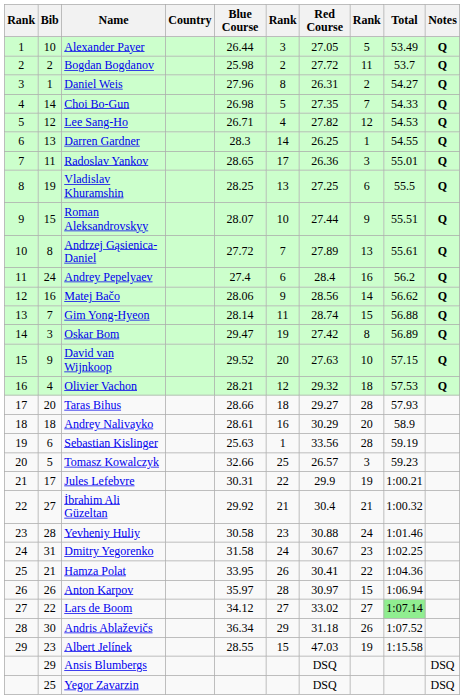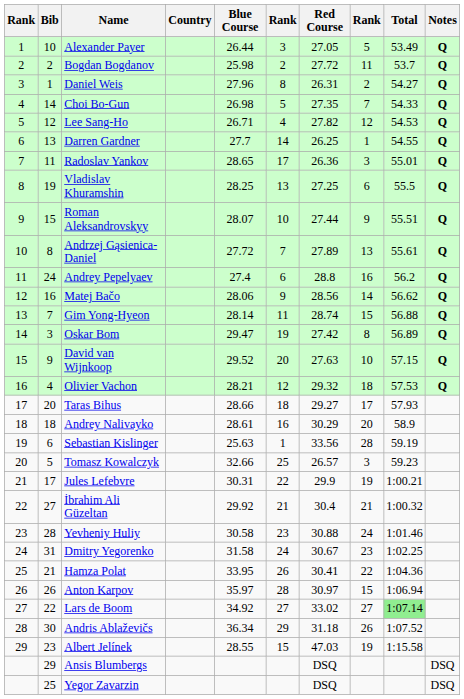 <table class="wikitable sortable" style="text-align:center">
 <tr>
 <th>Rank</th>
 <th>Bib</th>
 <th>Name</th>
 <th>Country</th>
 <th>Blue Course</th>
 <th>Rank</th>
 <th>Red Course</th>
 <th>Rank</th>
 <th>Total</th>
 <th>Notes</th>
 </tr>
 <tr bgcolor=ccffcc>
 <td>1</td>
 <td>10</td>
 <td align=left><a href='#'>Alexander Payer</a></td>
 <td align=left></td>
 <td>26.44</td>
 <td>3</td>
 <td>27.05</td>
 <td>5</td>
 <td>53.49</td>
 <td><strong>Q</strong></td>
 </tr>
 <tr bgcolor=ccffcc>
 <td>2</td>
 <td>2</td>
 <td align=left><a href='#'>Bogdan Bogdanov</a></td>
 <td align=left></td>
 <td>25.98</td>
 <td>2</td>
 <td>27.72</td>
 <td>11</td>
 <td>53.7</td>
 <td><strong>Q</strong></td>
 </tr>
 <tr bgcolor=ccffcc>
 <td>3</td>
 <td>1</td>
 <td align=left><a href='#'>Daniel Weis</a></td>
 <td align=left></td>
 <td>27.96</td>
 <td>8</td>
 <td>26.31</td>
 <td>2</td>
 <td>54.27</td>
 <td><strong>Q</strong></td>
 </tr>
 <tr bgcolor=ccffcc>
 <td>4</td>
 <td>14</td>
 <td align=left><a href='#'>Choi Bo-Gun</a></td>
 <td align=left></td>
 <td>26.98</td>
 <td>5</td>
 <td>27.35</td>
 <td>7</td>
 <td>54.33</td>
 <td><strong>Q</strong></td>
 </tr>
 <tr bgcolor=ccffcc>
 <td>5</td>
 <td>12</td>
 <td align=left><a href='#'>Lee Sang-Ho</a></td>
 <td align=left></td>
 <td>26.71</td>
 <td>4</td>
 <td>27.82</td>
 <td>12</td>
 <td>54.53</td>
 <td><strong>Q</strong></td>
 </tr>
 <tr bgcolor=ccffcc>
 <td>6</td>
 <td>13</td>
 <td align=left><a href='#'>Darren Gardner</a></td>
 <td align=left></td>
-<td>28.3</td>
+<td>27.7</td>
 <td>14</td>
 <td>26.25</td>
 <td>1</td>
 <td>54.55</td>
 <td><strong>Q</strong></td>
 </tr>
 <tr bgcolor=ccffcc>
 <td>7</td>
 <td>11</td>
 <td align=left><a href='#'>Radoslav Yankov</a></td>
 <td align=left></td>
 <td>28.65</td>
 <td>17</td>
 <td>26.36</td>
 <td>3</td>
 <td>55.01</td>
 <td><strong>Q</strong></td>
 </tr>
 <tr bgcolor=ccffcc>
 <td>8</td>
 <td>19</td>
 <td align=left><a href='#'>Vladislav Khuramshin</a></td>
 <td align=left></td>
 <td>28.25</td>
 <td>13</td>
 <td>27.25</td>
 <td>6</td>
 <td>55.5</td>
 <td><strong>Q</strong></td>
 </tr>
 <tr bgcolor=ccffcc>
 <td>9</td>
 <td>15</td>
 <td align=left><a href='#'>Roman Aleksandrovskyy</a></td>
 <td align=left></td>
 <td>28.07</td>
 <td>10</td>
 <td>27.44</td>
 <td>9</td>
 <td>55.51</td>
 <td><strong>Q</strong></td>
 </tr>
 <tr bgcolor=ccffcc>
 <td>10</td>
 <td>8</td>
 <td align=left><a href='#'>Andrzej Gąsienica-Daniel</a></td>
 <td align=left></td>
 <td>27.72</td>
 <td>7</td>
 <td>27.89</td>
 <td>13</td>
 <td>55.61</td>
 <td><strong>Q</strong></td>
 </tr>
 <tr bgcolor=ccffcc>
 <td>11</td>
 <td>24</td>
 <td align=left><a href='#'>Andrey Pepelyaev</a></td>
 <td align=left></td>
 <td>27.4</td>
 <td>6</td>
-<td>28.4</td>
+<td>28.8</td>
 <td>16</td>
 <td>56.2</td>
 <td><strong>Q</strong></td>
 </tr>
 <tr bgcolor=ccffcc>
 <td>12</td>
 <td>16</td>
 <td align=left><a href='#'>Matej Bačo</a></td>
 <td align=left></td>
 <td>28.06</td>
 <td>9</td>
 <td>28.56</td>
 <td>14</td>
 <td>56.62</td>
 <td><strong>Q</strong></td>
 </tr>
 <tr bgcolor=ccffcc>
 <td>13</td>
 <td>7</td>
 <td align=left><a href='#'>Gim Yong-Hyeon</a></td>
 <td align=left></td>
 <td>28.14</td>
 <td>11</td>
 <td>28.74</td>
 <td>15</td>
 <td>56.88</td>
 <td><strong>Q</strong></td>
 </tr>
 <tr bgcolor=ccffcc>
 <td>14</td>
 <td>3</td>
 <td align=left><a href='#'>Oskar Bom</a></td>
 <td align=left></td>
 <td>29.47</td>
 <td>19</td>
 <td>27.42</td>
 <td>8</td>
 <td>56.89</td>
 <td><strong>Q</strong></td>
 </tr>
 <tr bgcolor=ccffcc>
 <td>15</td>
 <td>9</td>
 <td align=left><a href='#'>David van Wijnkoop</a></td>
 <td align=left></td>
 <td>29.52</td>
 <td>20</td>
 <td>27.63</td>
 <td>10</td>
 <td>57.15</td>
 <td><strong>Q</strong></td>
 </tr>
 <tr bgcolor=ccffcc>
 <td>16</td>
 <td>4</td>
 <td align=left><a href='#'>Olivier Vachon</a></td>
 <td align=left></td>
 <td>28.21</td>
 <td>12</td>
 <td>29.32</td>
 <td>18</td>
 <td>57.53</td>
 <td><strong>Q</strong></td>
 </tr>
 <tr>
 <td>17</td>
 <td>20</td>
 <td align=left><a href='#'>Taras Bihus</a></td>
 <td align=left></td>
 <td>28.66</td>
 <td>18</td>
 <td>29.27</td>
-<td>28</td>
+<td>17</td>
 <td>57.93</td>
 <td></td>
 </tr>
 <tr>
 <td>18</td>
 <td>18</td>
 <td align=left><a href='#'>Andrey Nalivayko</a></td>
 <td align=left></td>
 <td>28.61</td>
 <td>16</td>
 <td>30.29</td>
 <td>20</td>
 <td>58.9</td>
 <td></td>
 </tr>
 <tr>
 <td>19</td>
 <td>6</td>
 <td align=left><a href='#'>Sebastian Kislinger</a></td>
 <td align=left></td>
 <td>25.63</td>
 <td>1</td>
 <td>33.56</td>
 <td>28</td>
 <td>59.19</td>
 <td></td>
 </tr>
 <tr>
 <td>20</td>
 <td>5</td>
 <td align=left><a href='#'>Tomasz Kowalczyk</a></td>
 <td align=left></td>
 <td>32.66</td>
 <td>25</td>
 <td>26.57</td>
 <td>3</td>
 <td>59.23</td>
 <td></td>
 </tr>
 <tr>
 <td>21</td>
 <td>17</td>
 <td align=left><a href='#'>Jules Lefebvre</a></td>
 <td align=left></td>
 <td>30.31</td>
 <td>22</td>
 <td>29.9</td>
 <td>19</td>
 <td>1:00.21</td>
 <td></td>
 </tr>
 <tr>
 <td>22</td>
 <td>27</td>
 <td align=left><a href='#'>İbrahim Ali Güzeltan</a></td>
 <td align=left></td>
 <td>29.92</td>
 <td>21</td>
 <td>30.4</td>
 <td>21</td>
 <td>1:00.32</td>
 <td></td>
 </tr>
 <tr>
 <td>23</td>
 <td>28</td>
 <td align=left><a href='#'>Yevheniy Huliy</a></td>
 <td align=left></td>
 <td>30.58</td>
 <td>23</td>
 <td>30.88</td>
 <td>24</td>
 <td>1:01.46</td>
 <td></td>
 </tr>
 <tr>
 <td>24</td>
 <td>31</td>
 <td align=left><a href='#'>Dmitry Yegorenko</a></td>
 <td align=left></td>
 <td>31.58</td>
 <td>24</td>
 <td>30.67</td>
 <td>23</td>
 <td>1:02.25</td>
 <td></td>
 </tr>
 <tr>
 <td>25</td>
 <td>21</td>
 <td align=left><a href='#'>Hamza Polat</a></td>
 <td align=left></td>
 <td>33.95</td>
 <td>26</td>
 <td>30.41</td>
 <td>22</td>
 <td>1:04.36</td>
 <td></td>
 </tr>
 <tr>
 <td>26</td>
 <td>26</td>
 <td align=left><a href='#'>Anton Karpov</a></td>
 <td align=left></td>
 <td>35.97</td>
 <td>28</td>
 <td>30.97</td>
 <td>15</td>
 <td>1:06.94</td>
 <td></td>
 </tr>
 <tr>
 <td>27</td>
 <td>22</td>
 <td align=left><a href='#'>Lars de Boom</a></td>
 <td align=left></td>
-<td>34.12</td>
+<td>34.92</td>
 <td>27</td>
 <td>33.02</td>
 <td>27</td>
 <td style="background: lightgreen;">1:07.14</td>
 <td></td>
 </tr>
 <tr>
 <td>28</td>
 <td>30</td>
 <td align=left><a href='#'>Andris Ablaževičs</a></td>
 <td align=left></td>
 <td>36.34</td>
 <td>29</td>
 <td>31.18</td>
 <td>26</td>
 <td>1:07.52</td>
 <td></td>
 </tr>
 <tr>
 <td>29</td>
 <td>23</td>
 <td align=left><a href='#'>Albert Jelínek</a></td>
 <td align=left></td>
 <td>28.55</td>
 <td>15</td>
 <td>47.03</td>
 <td>19</td>
 <td>1:15.58</td>
 <td></td>
 </tr>
 <tr>
 <td></td>
 <td>29</td>
 <td align=left><a href='#'>Ansis Blumbergs</a></td>
 <td align=left></td>
 <td></td>
 <td></td>
 <td>DSQ</td>
 <td></td>
 <td></td>
 <td>DSQ</td>
 </tr>
 <tr>
 <td></td>
 <td>25</td>
 <td align=left><a href='#'>Yegor Zavarzin</a></td>
 <td align=left></td>
 <td></td>
 <td></td>
 <td>DSQ</td>
 <td></td>
 <td></td>
 <td>DSQ</td>
 </tr>
 </table>
